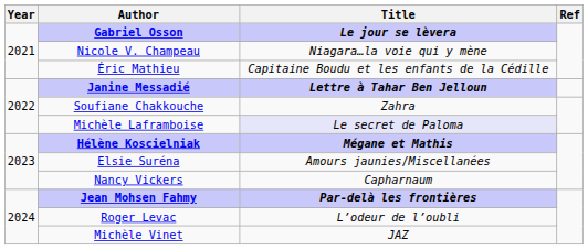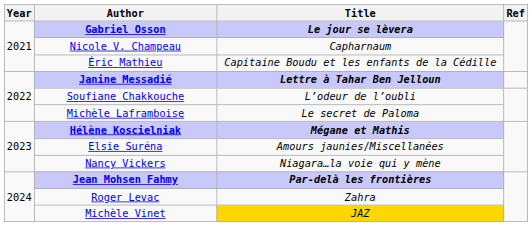 <table class="wikitable" width="75%">
 <tr>
 <th>Year</th>
 <th width="35%">Author</th>
 <th width="55%">Title</th>
 <th>Ref</th>
 </tr>
 <tr>
 <td align="center" rowspan="3">2021</td>
 <td align="center" style="background:#C8C8FA"><strong><a href='#'>Gabriel Osson</a></strong></td>
 <td align="center" style="background:#C8C8FA"><strong><em>Le jour se lèvera</em></strong></td>
 <td align="center" rowspan=3></td>
 </tr>
 <tr>
 <td align="center"><a href='#'>Nicole V. Champeau</a></td>
-<td align="center"><em>Niagara…la voie qui y mène</em></td>
+<td align="center"><em>Capharnaum</em></td>
 </tr>
 <tr>
 <td align="center"><a href='#'>Éric Mathieu</a></td>
 <td align="center"><em>Capitaine Boudu et les enfants de la Cédille</em></td>
 </tr>
 <tr>
 <td align="center" rowspan="3">2022</td>
 <td align="center" style="background:#C8C8FA"><strong><a href='#'>Janine Messadié</a></strong></td>
 <td align="center" style="background:#C8C8FA"><strong><em>Lettre à Tahar Ben Jelloun</em></strong></td>
 <td align="center"></td>
 </tr>
 <tr>
 <td align="center"><a href='#'>Soufiane Chakkouche</a></td>
-<td align="center"><em>Zahra</em></td>
+<td align="center"><em>L’odeur de l’oubli</em></td>
 <td align="center" rowspan=2></td>
 </tr>
 <tr>
 <td align="center"><a href='#'>Michèle Laframboise</a></td>
-<td align="center" style="background: lavender;"><em>Le secret de Paloma</em></td>
+<td align="center"><em>Le secret de Paloma</em></td>
 </tr>
 <tr>
 <td align="center" rowspan="3">2023</td>
 <td align="center" style="background:#C8C8FA"><strong><a href='#'>Hélène Koscielniak</a></strong></td>
 <td align="center" style="background:#C8C8FA"><strong><em>Mégane et Mathis</em></strong></td>
 <td align="center" rowspan=3></td>
 </tr>
 <tr>
 <td align="center"><a href='#'>Elsie Suréna</a></td>
 <td align="center"><em>Amours jaunies</em>/<em>Miscellanées</em></td>
 </tr>
 <tr>
 <td align="center"><a href='#'>Nancy Vickers</a></td>
-<td align="center"><em>Capharnaum</em></td>
+<td align="center"><em>Niagara…la voie qui y mène</em></td>
 </tr>
 <tr>
 <td align="center" rowspan="3">2024</td>
 <td align="center" style="background:#C8C8FA"><strong><a href='#'>Jean Mohsen Fahmy</a></strong></td>
 <td align="center" style="background:#C8C8FA"><strong><em>Par-delà les frontières</em></strong></td>
 <td align="center" rowspan=3></td>
 </tr>
 <tr>
 <td align="center"><a href='#'>Roger Levac</a></td>
-<td align="center"><em>L’odeur de l’oubli</em></td>
+<td align="center"><em>Zahra</em></td>
 </tr>
 <tr>
 <td align="center"><a href='#'>Michèle Vinet</a></td>
-<td align="center"><em>JAZ</em></td>
+<td align="center" style="background: gold;"><em>JAZ</em></td>
 </tr>
 </table>
